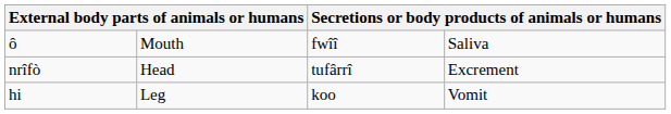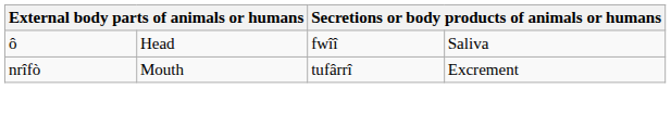 <table class="wikitable">
 <tr>
 <th colspan="2">External body parts of animals or humans</th>
 <th colspan="2">Secretions or body products of animals or humans</th>
 </tr>
 <tr>
 <td>ô</td>
-<td>Mouth</td>
+<td>Head</td>
 <td>fwîî</td>
 <td>Saliva</td>
 </tr>
 <tr>
 <td>nrîfò</td>
-<td>Head</td>
+<td>Mouth</td>
 <td>tufârrî</td>
 <td>Excrement</td>
 </tr>
-<tr>
-<td>hi</td>
-<td>Leg</td>
-<td>koo</td>
-<td>Vomit</td>
-</tr>
 </table>
